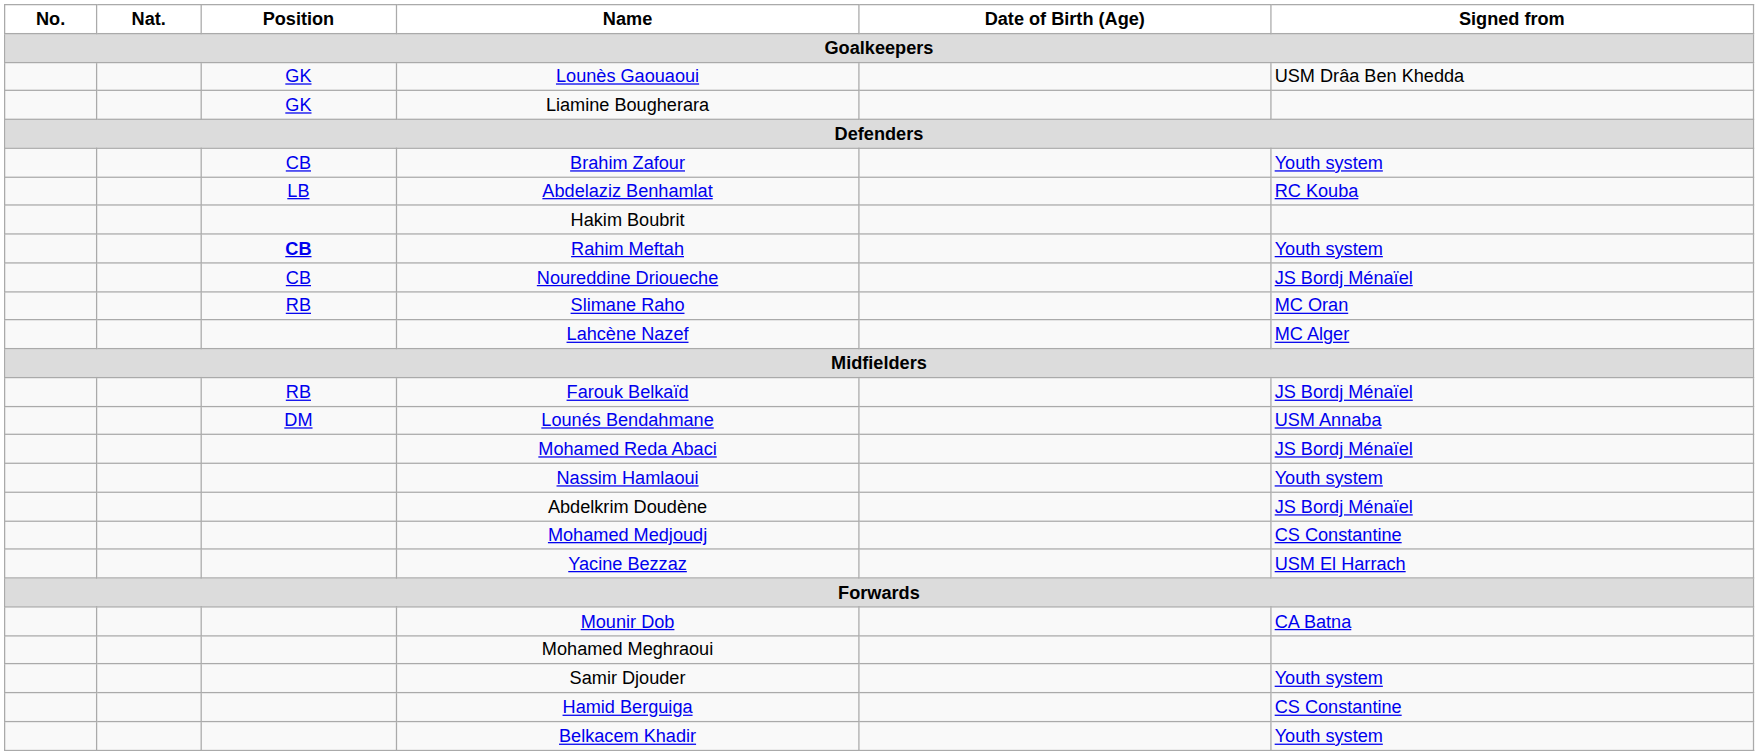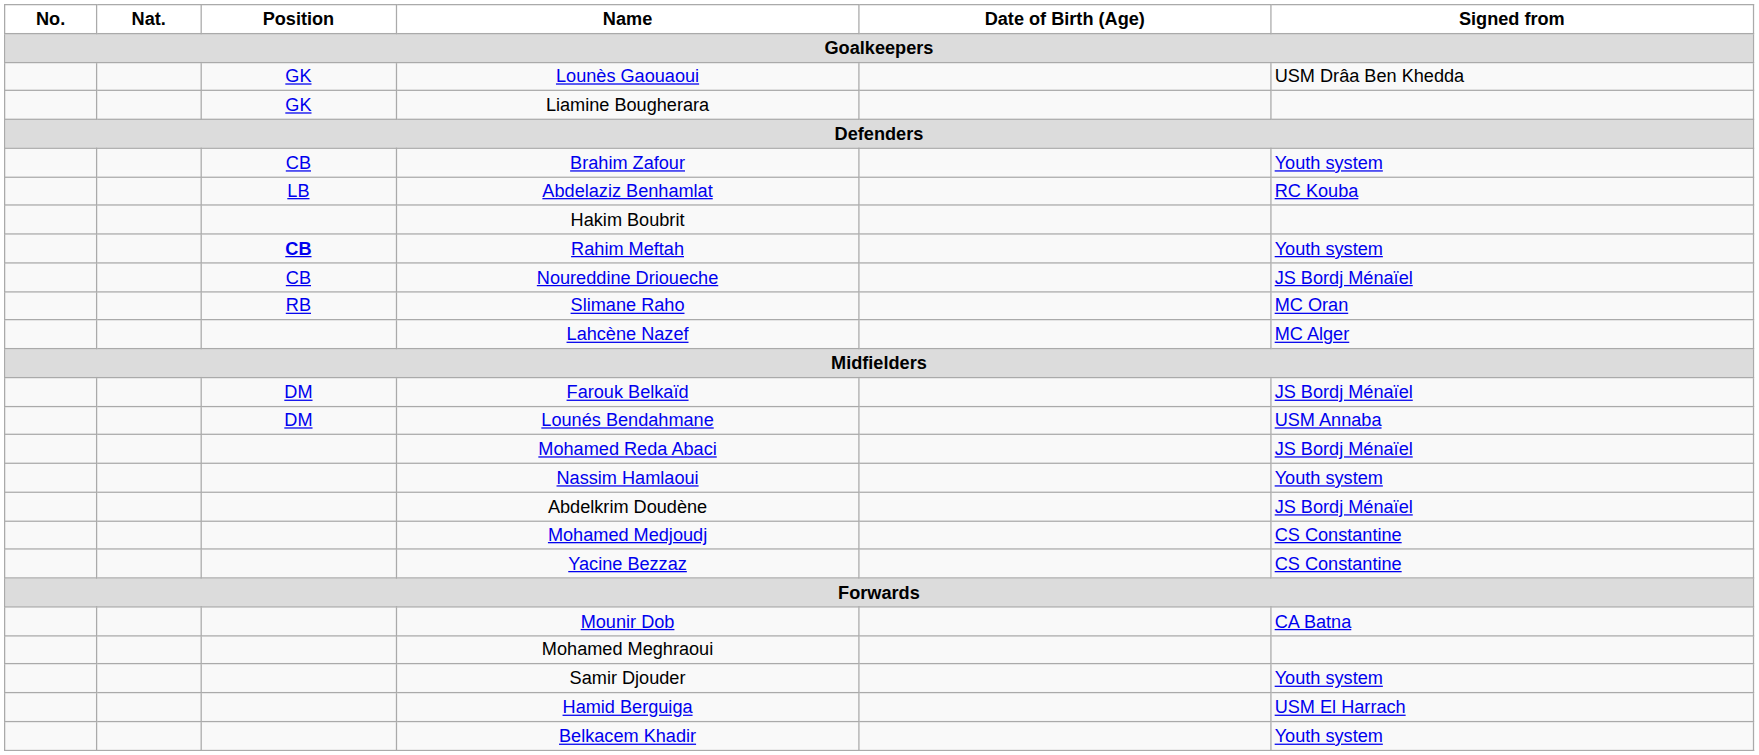 <table class="wikitable" style="text-align:center; font-size:90%; width:70%">
 <tr>
 <th style="background:white; color:black; text-align:center;">No.</th>
 <th style="background:white; color:black; text-align:center;">Nat.</th>
 <th style="background:white; color:black; text-align:center;">Position</th>
 <th style="background:white; color:black; text-align:center;">Name</th>
 <th style="background:white; color:black; text-align:center;">Date of Birth (Age)</th>
 <th style="background:white; color:black; text-align:center;">Signed from</th>
 </tr>
 <tr>
 <th colspan=10 style="background:#DCDCDC; text-align:center;">Goalkeepers</th>
 </tr>
 <tr>
 <td></td>
 <td></td>
 <td><a href='#'>GK</a></td>
 <td><a href='#'>Lounès Gaouaoui</a></td>
 <td></td>
 <td style="text-align:left"> USM Drâa Ben Khedda</td>
 </tr>
 <tr>
 <td></td>
 <td></td>
 <td><a href='#'>GK</a></td>
 <td>Liamine Bougherara</td>
 <td></td>
 <td style="text-align:left"></td>
 </tr>
 <tr>
 <th colspan=10 style="background:#DCDCDC; text-align:center;">Defenders</th>
 </tr>
 <tr>
 <td></td>
 <td></td>
 <td><a href='#'>CB</a></td>
 <td><a href='#'>Brahim Zafour</a></td>
 <td></td>
 <td style="text-align:left"> <a href='#'>Youth system</a></td>
 </tr>
 <tr>
 <td></td>
 <td></td>
 <td><a href='#'>LB</a></td>
 <td><a href='#'>Abdelaziz Benhamlat</a></td>
 <td></td>
 <td style="text-align:left"> <a href='#'>RC Kouba</a></td>
 </tr>
 <tr>
 <td></td>
 <td></td>
 <td></td>
 <td>Hakim Boubrit</td>
 <td></td>
 <td style="text-align:left"></td>
 </tr>
 <tr>
 <td></td>
 <td></td>
 <td><strong><a href='#'>CB</a></strong></td>
 <td><a href='#'>Rahim Meftah</a></td>
 <td></td>
 <td style="text-align:left"> <a href='#'>Youth system</a></td>
 </tr>
 <tr>
 <td></td>
 <td></td>
 <td><a href='#'>CB</a></td>
 <td><a href='#'>Noureddine Drioueche</a></td>
 <td></td>
 <td style="text-align:left"> <a href='#'>JS Bordj Ménaïel</a></td>
 </tr>
 <tr>
 <td></td>
 <td></td>
 <td><a href='#'>RB</a></td>
 <td><a href='#'>Slimane Raho</a></td>
 <td></td>
 <td style="text-align:left"> <a href='#'>MC Oran</a></td>
 </tr>
 <tr>
 <td></td>
 <td></td>
 <td></td>
 <td><a href='#'>Lahcène Nazef</a></td>
 <td></td>
 <td style="text-align:left"> <a href='#'>MC Alger</a></td>
 </tr>
 <tr>
 <th colspan=10 style="background:#DCDCDC; text-align:center;">Midfielders</th>
 </tr>
 <tr>
 <td></td>
 <td></td>
-<td><a href='#'>RB</a></td>
+<td><a href='#'>DM</a></td>
 <td><a href='#'>Farouk Belkaïd</a></td>
 <td></td>
 <td style="text-align:left"> <a href='#'>JS Bordj Ménaïel</a></td>
 </tr>
 <tr>
 <td></td>
 <td></td>
 <td><a href='#'>DM</a></td>
 <td><a href='#'>Lounés Bendahmane</a></td>
 <td></td>
 <td style="text-align:left"> <a href='#'>USM Annaba</a></td>
 </tr>
 <tr>
 <td></td>
 <td></td>
 <td></td>
 <td><a href='#'>Mohamed Reda Abaci</a></td>
 <td></td>
 <td style="text-align:left"> <a href='#'>JS Bordj Ménaïel</a></td>
 </tr>
 <tr>
 <td></td>
 <td></td>
 <td></td>
 <td><a href='#'>Nassim Hamlaoui</a></td>
 <td></td>
 <td style="text-align:left"> <a href='#'>Youth system</a></td>
 </tr>
 <tr>
 <td></td>
 <td></td>
 <td></td>
 <td>Abdelkrim Doudène</td>
 <td></td>
 <td style="text-align:left"> <a href='#'>JS Bordj Ménaïel</a></td>
 </tr>
 <tr>
 <td></td>
 <td></td>
 <td></td>
 <td><a href='#'>Mohamed Medjoudj</a></td>
 <td></td>
 <td style="text-align:left"> <a href='#'>CS Constantine</a></td>
 </tr>
 <tr>
 <td></td>
 <td></td>
 <td></td>
 <td><a href='#'>Yacine Bezzaz</a></td>
 <td></td>
-<td style="text-align:left"> <a href='#'>USM El Harrach</a></td>
+<td style="text-align:left"> <a href='#'>CS Constantine</a></td>
 </tr>
 <tr>
 <th colspan=10 style="background:#DCDCDC; text-align:center;">Forwards</th>
 </tr>
 <tr>
 <td></td>
 <td></td>
 <td></td>
 <td><a href='#'>Mounir Dob</a></td>
 <td></td>
 <td style="text-align:left"> <a href='#'>CA Batna</a></td>
 </tr>
 <tr>
 <td></td>
 <td></td>
 <td></td>
 <td>Mohamed Meghraoui</td>
 <td></td>
 <td style="text-align:left"></td>
 </tr>
 <tr>
 <td></td>
 <td></td>
 <td></td>
 <td>Samir Djouder</td>
 <td></td>
 <td style="text-align:left"> <a href='#'>Youth system</a></td>
 </tr>
 <tr>
 <td></td>
 <td></td>
 <td></td>
 <td><a href='#'>Hamid Berguiga</a></td>
 <td></td>
-<td style="text-align:left"> <a href='#'>CS Constantine</a></td>
+<td style="text-align:left"> <a href='#'>USM El Harrach</a></td>
 </tr>
 <tr>
 <td></td>
 <td></td>
 <td></td>
 <td><a href='#'>Belkacem Khadir</a></td>
 <td></td>
 <td style="text-align:left"> <a href='#'>Youth system</a></td>
 </tr>
 <tr>
 </tr>
 </table>
